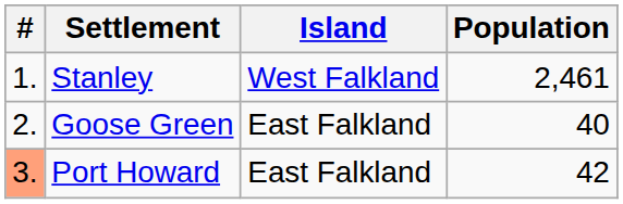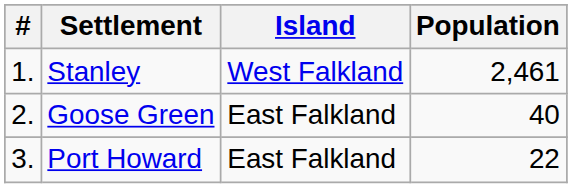 <table class="wikitable sortable">
 <tr>
 <th>#</th>
 <th>Settlement</th>
 <th><a href='#'>Island</a></th>
 <th>Population</th>
 </tr>
 <tr>
 <td>1.</td>
 <td><a href='#'>Stanley</a></td>
 <td><a href='#'>West Falkland</a></td>
 <td align=right>2,461</td>
 </tr>
 <tr>
 <td>2.</td>
 <td><a href='#'>Goose Green</a></td>
 <td>East Falkland</td>
 <td align=right>40</td>
 </tr>
 <tr>
-<td style="background: lightsalmon;">3.</td>
+<td>3.</td>
 <td><a href='#'>Port Howard</a></td>
 <td>East Falkland</td>
-<td align=right>42</td>
+<td align=right>22</td>
 </tr>
 </table>
